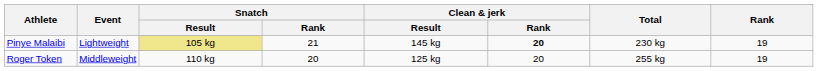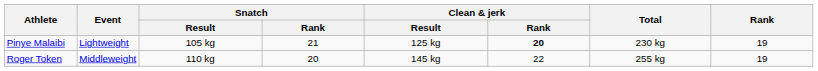 <table class="wikitable" style="font-size:90%" width=60%>
 <tr>
 <th rowspan="2" width=100>Athlete</th>
 <th rowspan="2" width=50>Event</th>
 <th colspan="2">Snatch</th>
 <th colspan="2">Clean & jerk</th>
 <th rowspan="2">Total</th>
 <th rowspan="2">Rank</th>
 </tr>
 <tr>
 <th>Result</th>
 <th>Rank</th>
 <th>Result</th>
 <th>Rank</th>
 </tr>
 <tr>
 <td><a href='#'>Pinye Malaibi</a></td>
 <td><a href='#'>Lightweight</a></td>
-<td align=center style="background: khaki;">105 kg</td>
+<td align=center>105 kg</td>
 <td align=center>21</td>
-<td align=center>145 kg</td>
+<td align=center>125 kg</td>
 <td align=center><strong>20</strong></td>
 <td align=center>230 kg</td>
 <td align=center>19</td>
 </tr>
 <tr>
 <td><a href='#'>Roger Token</a></td>
 <td><a href='#'>Middleweight</a></td>
 <td align=center>110 kg</td>
 <td align=center>20</td>
-<td align=center>125 kg</td>
-<td align=center>20</td>
+<td align=center>145 kg</td>
+<td align=center>22</td>
 <td align=center>255 kg</td>
 <td align=center>19</td>
 </tr>
 </table>
